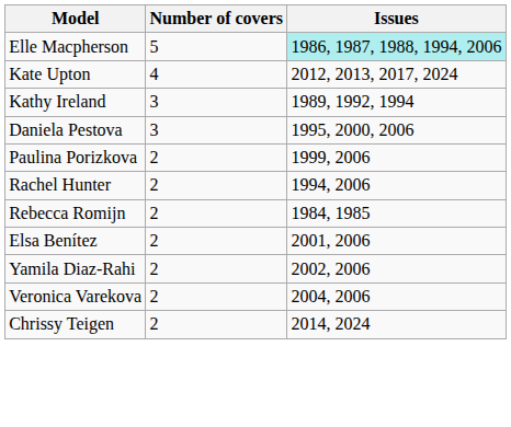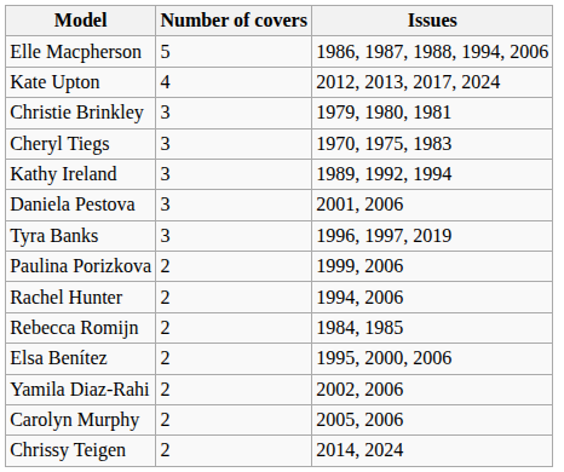 <table class="wikitable">
 <tr>
 <th>Model</th>
 <th>Number of covers</th>
 <th>Issues</th>
 </tr>
 <tr>
 <td>Elle Macpherson</td>
 <td>5</td>
-<td style="background: paleturquoise;">1986, 1987, 1988, 1994, 2006</td>
+<td>1986, 1987, 1988, 1994, 2006</td>
 </tr>
 <tr>
 <td>Kate Upton</td>
 <td>4</td>
 <td>2012, 2013, 2017, 2024</td>
+</tr>
+<tr>
+<td>Christie Brinkley</td>
+<td>3</td>
+<td>1979, 1980, 1981</td>
+</tr>
+<tr>
+<td>Cheryl Tiegs</td>
+<td>3</td>
+<td>1970, 1975, 1983</td>
 </tr>
 <tr>
 <td>Kathy Ireland</td>
 <td>3</td>
 <td>1989, 1992, 1994</td>
 </tr>
 <tr>
 <td>Daniela Pestova</td>
 <td>3</td>
-<td>1995, 2000, 2006</td>
+<td>2001, 2006</td>
+</tr>
+<tr>
+<td>Tyra Banks</td>
+<td>3</td>
+<td>1996, 1997, 2019</td>
 </tr>
 <tr>
 <td>Paulina Porizkova</td>
 <td>2</td>
 <td>1999, 2006</td>
 </tr>
 <tr>
 <td>Rachel Hunter</td>
 <td>2</td>
 <td>1994, 2006</td>
 </tr>
 <tr>
 <td>Rebecca Romijn</td>
 <td>2</td>
 <td>1984, 1985</td>
 </tr>
 <tr>
 <td>Elsa Benítez</td>
 <td>2</td>
-<td>2001, 2006</td>
+<td>1995, 2000, 2006</td>
 </tr>
 <tr>
 <td>Yamila Diaz-Rahi</td>
 <td>2</td>
 <td>2002, 2006</td>
 </tr>
 <tr>
-<td>Veronica Varekova</td>
+<td>Carolyn Murphy</td>
 <td>2</td>
-<td>2004, 2006</td>
+<td>2005, 2006</td>
 </tr>
 <tr>
 <td>Chrissy Teigen</td>
 <td>2</td>
 <td>2014, 2024</td>
 </tr>
 </table>
